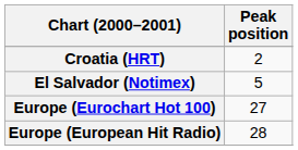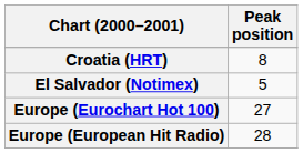 <table class="wikitable sortable plainrowheaders" style="text-align:center">
 <tr>
 <th scope="col">Chart (2000–2001)</th>
 <th scope="col">Peak<br>position</th>
 </tr>
 <tr>
 </tr>
 <tr>
 </tr>
 <tr>
 </tr>
 <tr>
 </tr>
 <tr>
 </tr>
 <tr>
 </tr>
 <tr>
 <th scope="row">Croatia (<a href='#'>HRT</a>)</th>
-<td>2</td>
+<td>8</td>
 </tr>
 <tr>
 <th scope="row">El Salvador (<a href='#'>Notimex</a>)</th>
 <td>5</td>
 </tr>
 <tr>
 <th scope="row">Europe (<a href='#'>Eurochart Hot 100</a>)</th>
 <td>27</td>
 </tr>
 <tr>
 <th scope="row">Europe (European Hit Radio)</th>
 <td style="text-align:center;">28</td>
 </tr>
 <tr>
 </tr>
 <tr>
 </tr>
 <tr>
 </tr>
 <tr>
 </tr>
 <tr>
 </tr>
 <tr>
 </tr>
 <tr>
 </tr>
 <tr>
 </tr>
 <tr>
 </tr>
 <tr>
 </tr>
 <tr>
 </tr>
 <tr>
 </tr>
 <tr>
 </tr>
 <tr>
 </tr>
 <tr>
 </tr>
 <tr>
 </tr>
 <tr>
 </tr>
 </table>
